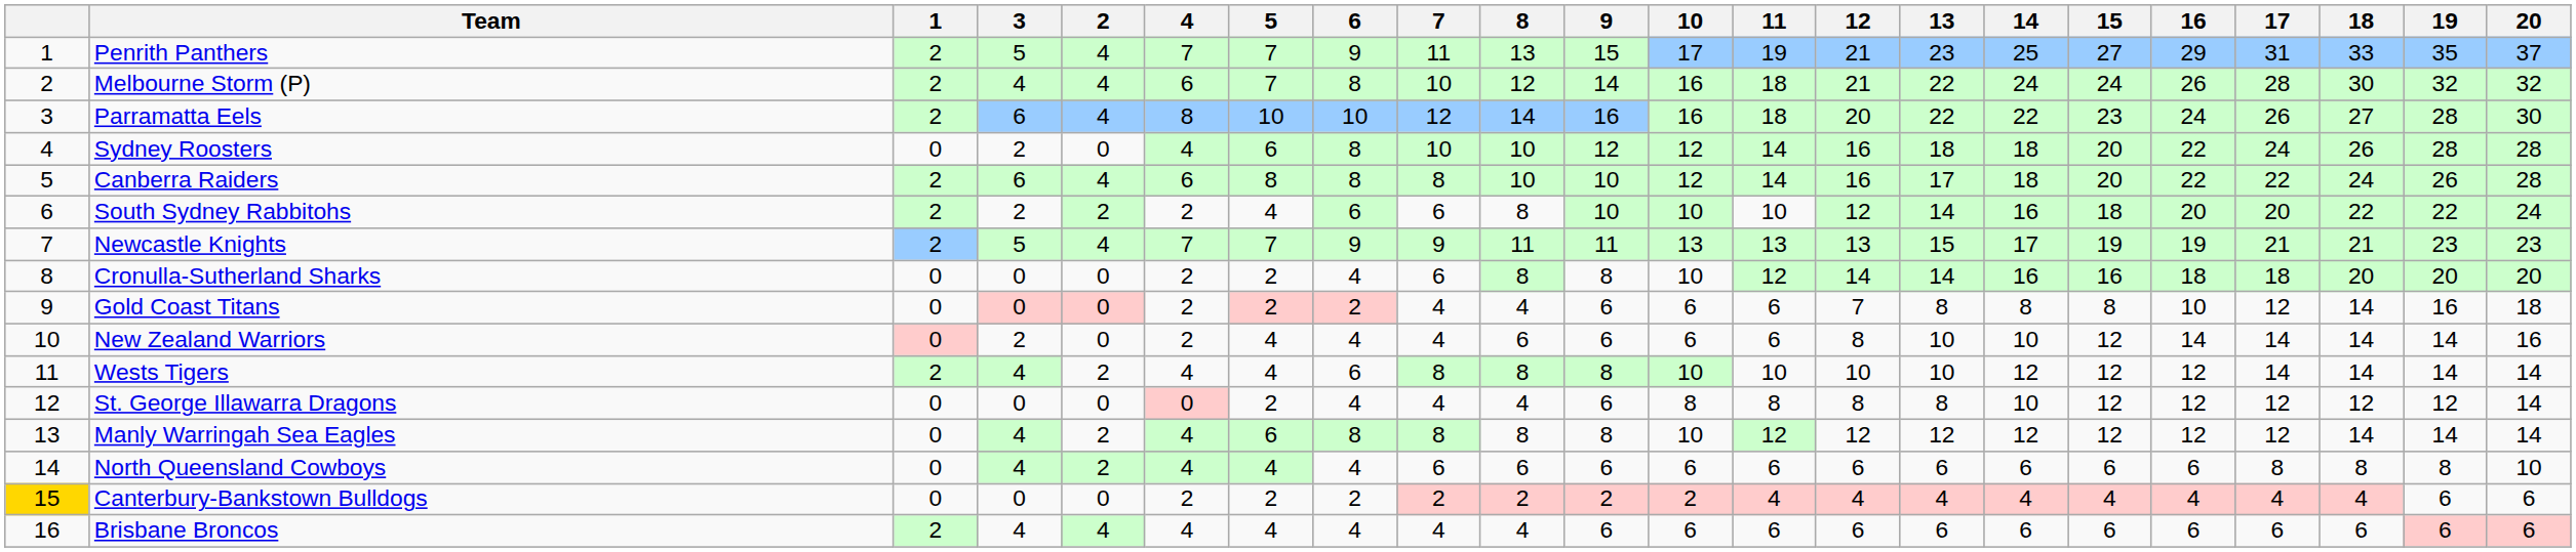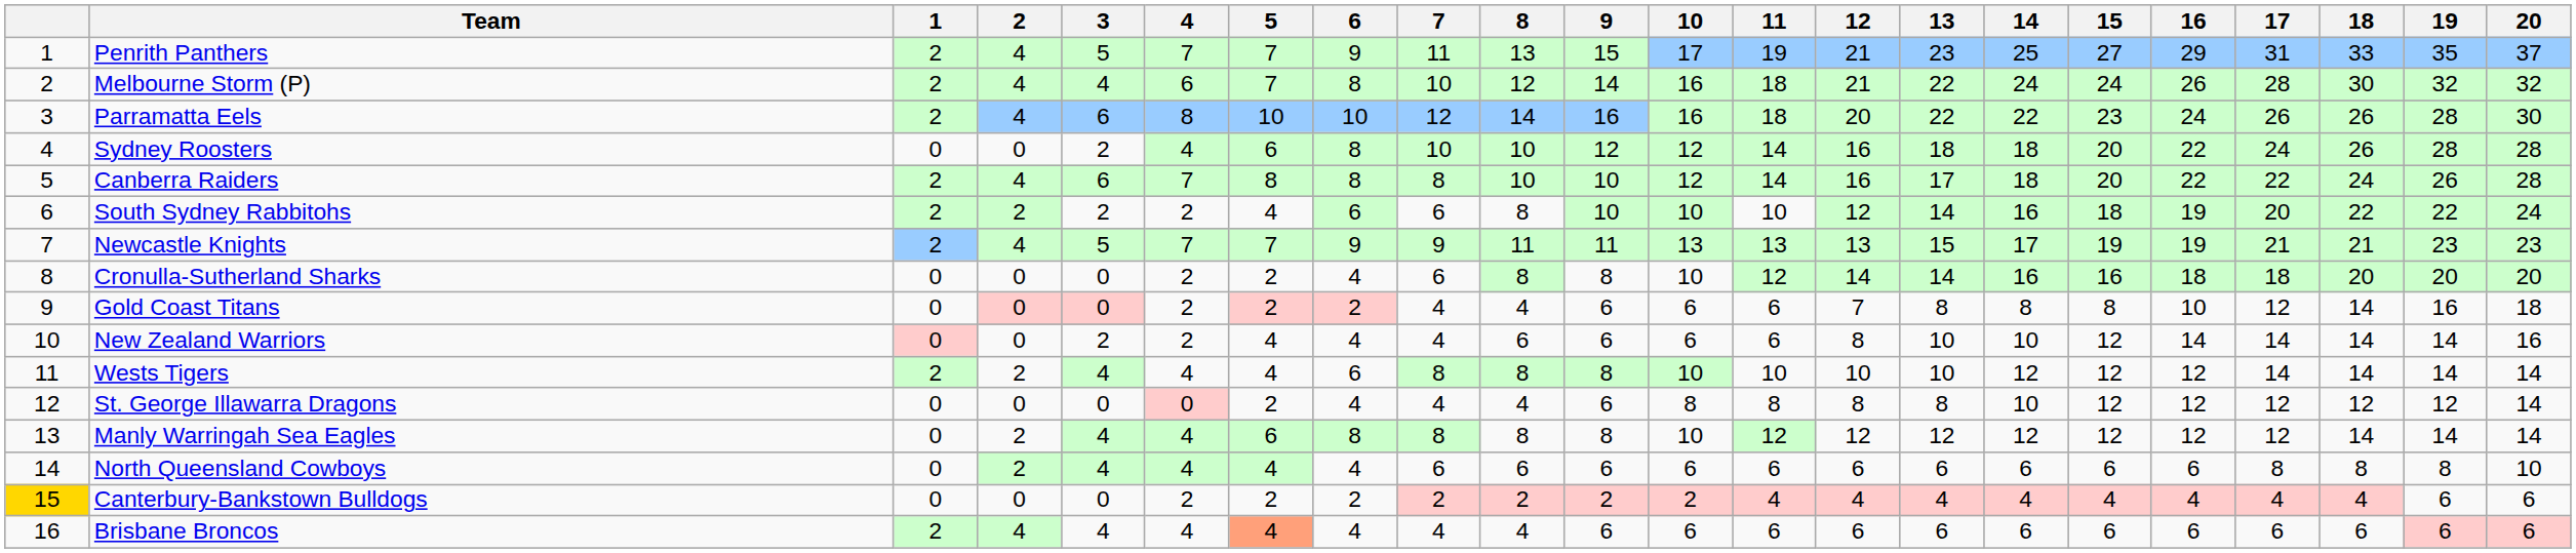 <table class="wikitable"  style="text-align:center; line-height:90%; font-size:90%; width:100%;">
 <tr>
 <th style="width:20px;" abbr="Position"></th>
 <th width=250>Team</th>
 <th style="width:20px;" abbr="Round 1">1</th>
+<th style="width:20px;" abbr="Round 2">2</th>
 <th style="width:20px;" abbr="Round 3">3</th>
-<th style="width:20px;" abbr="Round 2">2</th>
 <th style="width:20px;" abbr="Round 4">4</th>
 <th style="width:20px;" abbr="Round 5">5</th>
 <th style="width:20px;" abbr="Round 6">6</th>
 <th style="width:20px;" abbr="Round 7">7</th>
 <th style="width:20px;" abbr="Round 8">8</th>
 <th style="width:20px;" abbr="Round 9">9</th>
 <th style="width:20px;" abbr="Round 10">10</th>
 <th style="width:20px;" abbr="Round 11">11</th>
 <th style="width:20px;" abbr="Round 12">12</th>
 <th style="width:20px;" abbr="Round 13">13</th>
 <th style="width:20px;" abbr="Round 14">14</th>
 <th style="width:20px;" abbr="Round 15">15</th>
 <th style="width:20px;" abbr="Round 16">16</th>
 <th style="width:20px;" abbr="Round 17">17</th>
 <th style="width:20px;" abbr="Round 18">18</th>
 <th style="width:20px;" abbr="Round 19">19</th>
 <th style="width:20px;" abbr="Round 20">20</th>
 </tr>
 <tr>
 <td>1</td>
 <td style="text-align:left;"> <a href='#'>Penrith Panthers</a></td>
 <td style="background:#cfc;">2</td>
+<td style="background:#cfc;">4</td>
 <td style="background:#cfc;">5</td>
-<td style="background:#cfc;">4</td>
 <td style="background:#cfc;">7</td>
 <td style="background:#cfc;">7</td>
 <td style="background:#cfc;">9</td>
 <td style="background:#cfc;">11</td>
 <td style="background:#cfc;">13</td>
 <td style="background:#cfc;">15</td>
 <td style="background:#9cf;">17</td>
 <td style="background:#9cf;">19</td>
 <td style="background:#9cf;">21</td>
 <td style="background:#9cf;">23</td>
 <td style="background:#9cf;">25</td>
 <td style="background:#9cf;">27</td>
 <td style="background:#9cf;">29</td>
 <td style="background:#9cf;">31</td>
 <td style="background:#9cf;">33</td>
 <td style="background:#9cf;">35</td>
 <td style="background:#9cf;">37</td>
 </tr>
 <tr>
 <td>2</td>
 <td style="text-align:left;"> <a href='#'>Melbourne Storm</a>  (P)</td>
 <td style="background:#cfc;">2</td>
 <td style="background:#cfc;">4</td>
 <td style="background:#cfc;">4</td>
 <td style="background:#cfc;">6</td>
 <td style="background:#cfc;">7</td>
 <td style="background:#cfc;">8</td>
 <td style="background:#cfc;">10</td>
 <td style="background:#cfc;">12</td>
 <td style="background:#cfc;">14</td>
 <td style="background:#cfc;">16</td>
 <td style="background:#cfc;">18</td>
 <td style="background:#cfc;">21</td>
 <td style="background:#cfc;">22</td>
 <td style="background:#cfc;">24</td>
 <td style="background:#cfc;">24</td>
 <td style="background:#cfc;">26</td>
 <td style="background:#cfc;">28</td>
 <td style="background:#cfc;">30</td>
 <td style="background:#cfc;">32</td>
 <td style="background:#cfc;">32</td>
 </tr>
 <tr>
 <td>3</td>
 <td style="text-align:left;"> <a href='#'>Parramatta Eels</a></td>
 <td style="background:#cfc;">2</td>
+<td style="background:#9cf;">4</td>
 <td style="background:#9cf;">6</td>
-<td style="background:#9cf;">4</td>
 <td style="background:#9cf;">8</td>
 <td style="background:#9cf;">10</td>
 <td style="background:#9cf;">10</td>
 <td style="background:#9cf;">12</td>
 <td style="background:#9cf;">14</td>
 <td style="background:#9cf;">16</td>
 <td style="background:#cfc;">16</td>
 <td style="background:#cfc;">18</td>
 <td style="background:#cfc;">20</td>
 <td style="background:#cfc;">22</td>
 <td style="background:#cfc;">22</td>
 <td style="background:#cfc;">23</td>
 <td style="background:#cfc;">24</td>
 <td style="background:#cfc;">26</td>
-<td style="background:#cfc;">27</td>
+<td style="background:#cfc;">26</td>
 <td style="background:#cfc;">28</td>
 <td style="background:#cfc;">30</td>
 </tr>
 <tr>
 <td>4</td>
 <td style="text-align:left;"> <a href='#'>Sydney Roosters</a></td>
 <td>0</td>
+<td>0</td>
 <td>2</td>
-<td>0</td>
 <td style="background:#cfc;">4</td>
 <td style="background:#cfc;">6</td>
 <td style="background:#cfc;">8</td>
 <td style="background:#cfc;">10</td>
 <td style="background:#cfc;">10</td>
 <td style="background:#cfc;">12</td>
 <td style="background:#cfc;">12</td>
 <td style="background:#cfc;">14</td>
 <td style="background:#cfc;">16</td>
 <td style="background:#cfc;">18</td>
 <td style="background:#cfc;">18</td>
 <td style="background:#cfc;">20</td>
 <td style="background:#cfc;">22</td>
 <td style="background:#cfc;">24</td>
 <td style="background:#cfc;">26</td>
 <td style="background:#cfc;">28</td>
 <td style="background:#cfc;">28</td>
 </tr>
 <tr>
 <td>5</td>
 <td style="text-align:left;"> <a href='#'>Canberra Raiders</a></td>
 <td style="background:#cfc;">2</td>
-<td style="background:#cfc;">6</td>
 <td style="background:#cfc;">4</td>
 <td style="background:#cfc;">6</td>
+<td style="background:#cfc;">7</td>
 <td style="background:#cfc;">8</td>
 <td style="background:#cfc;">8</td>
 <td style="background:#cfc;">8</td>
 <td style="background:#cfc;">10</td>
 <td style="background:#cfc;">10</td>
 <td style="background:#cfc;">12</td>
 <td style="background:#cfc;">14</td>
 <td style="background:#cfc;">16</td>
 <td style="background:#cfc;">17</td>
 <td style="background:#cfc;">18</td>
 <td style="background:#cfc;">20</td>
 <td style="background:#cfc;">22</td>
 <td style="background:#cfc;">22</td>
 <td style="background:#cfc;">24</td>
 <td style="background:#cfc;">26</td>
 <td style="background:#cfc;">28</td>
 </tr>
 <tr>
 <td>6</td>
 <td style="text-align:left;"> <a href='#'>South Sydney Rabbitohs</a></td>
 <td style="background:#cfc;">2</td>
+<td style="background:#cfc;">2</td>
 <td>2</td>
-<td style="background:#cfc;">2</td>
 <td>2</td>
 <td>4</td>
 <td style="background:#cfc;">6</td>
 <td>6</td>
 <td>8</td>
 <td style="background:#cfc;">10</td>
 <td style="background:#cfc;">10</td>
 <td>10</td>
 <td style="background:#cfc;">12</td>
 <td style="background:#cfc;">14</td>
 <td style="background:#cfc;">16</td>
 <td style="background:#cfc;">18</td>
-<td style="background:#cfc;">20</td>
+<td style="background:#cfc;">19</td>
 <td style="background:#cfc;">20</td>
 <td style="background:#cfc;">22</td>
 <td style="background:#cfc;">22</td>
 <td style="background:#cfc;">24</td>
 </tr>
 <tr>
 <td>7</td>
 <td style="text-align:left;"> <a href='#'>Newcastle Knights</a></td>
 <td style="background:#9cf;">2</td>
+<td style="background:#cfc;">4</td>
 <td style="background:#cfc;">5</td>
-<td style="background:#cfc;">4</td>
 <td style="background:#cfc;">7</td>
 <td style="background:#cfc;">7</td>
 <td style="background:#cfc;">9</td>
 <td style="background:#cfc;">9</td>
 <td style="background:#cfc;">11</td>
 <td style="background:#cfc;">11</td>
 <td style="background:#cfc;">13</td>
 <td style="background:#cfc;">13</td>
 <td style="background:#cfc;">13</td>
 <td style="background:#cfc;">15</td>
 <td style="background:#cfc;">17</td>
 <td style="background:#cfc;">19</td>
 <td style="background:#cfc;">19</td>
 <td style="background:#cfc;">21</td>
 <td style="background:#cfc;">21</td>
 <td style="background:#cfc;">23</td>
 <td style="background:#cfc;">23</td>
 </tr>
 <tr>
 <td>8</td>
 <td style="text-align:left;"> <a href='#'>Cronulla-Sutherland Sharks</a></td>
 <td>0</td>
 <td>0</td>
 <td>0</td>
 <td>2</td>
 <td>2</td>
 <td>4</td>
 <td>6</td>
 <td style="background:#cfc;">8</td>
 <td>8</td>
 <td>10</td>
 <td style="background:#cfc;">12</td>
 <td style="background:#cfc;">14</td>
 <td style="background:#cfc;">14</td>
 <td style="background:#cfc;">16</td>
 <td style="background:#cfc;">16</td>
 <td style="background:#cfc;">18</td>
 <td style="background:#cfc;">18</td>
 <td style="background:#cfc;">20</td>
 <td style="background:#cfc;">20</td>
 <td style="background:#cfc;">20</td>
 </tr>
 <tr>
 <td>9</td>
 <td style="text-align:left;"> <a href='#'>Gold Coast Titans</a></td>
 <td>0</td>
 <td style="background:#fcc;">0</td>
 <td style="background:#fcc;">0</td>
 <td>2</td>
 <td style="background:#fcc;">2</td>
 <td style="background:#fcc;">2</td>
 <td>4</td>
 <td>4</td>
 <td>6</td>
 <td>6</td>
 <td>6</td>
 <td>7</td>
 <td>8</td>
 <td>8</td>
 <td>8</td>
 <td>10</td>
 <td>12</td>
 <td>14</td>
 <td>16</td>
 <td>18</td>
 </tr>
 <tr>
 <td>10</td>
 <td style="text-align:left;"> <a href='#'>New Zealand Warriors</a></td>
 <td style="background:#fcc;">0</td>
+<td>0</td>
 <td>2</td>
-<td>0</td>
 <td>2</td>
 <td>4</td>
 <td>4</td>
 <td>4</td>
 <td>6</td>
 <td>6</td>
 <td>6</td>
 <td>6</td>
 <td>8</td>
 <td>10</td>
 <td>10</td>
 <td>12</td>
 <td>14</td>
 <td>14</td>
 <td>14</td>
 <td>14</td>
 <td>16</td>
 </tr>
 <tr>
 <td>11</td>
 <td style="text-align:left;"> <a href='#'>Wests Tigers</a></td>
 <td style="background:#cfc;">2</td>
+<td>2</td>
 <td style="background:#cfc;">4</td>
-<td>2</td>
 <td>4</td>
 <td>4</td>
 <td>6</td>
 <td style="background:#cfc;">8</td>
 <td style="background:#cfc;">8</td>
 <td style="background:#cfc;">8</td>
 <td style="background:#cfc;">10</td>
 <td>10</td>
 <td>10</td>
 <td>10</td>
 <td>12</td>
 <td>12</td>
 <td>12</td>
 <td>14</td>
 <td>14</td>
 <td>14</td>
 <td>14</td>
 </tr>
 <tr>
 <td>12</td>
 <td style="text-align:left;"> <a href='#'>St. George Illawarra Dragons</a></td>
 <td>0</td>
 <td>0</td>
 <td>0</td>
 <td style="background:#fcc;">0</td>
 <td>2</td>
 <td>4</td>
 <td>4</td>
 <td>4</td>
 <td>6</td>
 <td>8</td>
 <td>8</td>
 <td>8</td>
 <td>8</td>
 <td>10</td>
 <td>12</td>
 <td>12</td>
 <td>12</td>
 <td>12</td>
 <td>12</td>
 <td>14</td>
 </tr>
 <tr>
 <td>13</td>
 <td style="text-align:left;"> <a href='#'>Manly Warringah Sea Eagles</a></td>
 <td>0</td>
+<td>2</td>
 <td style="background:#cfc;">4</td>
-<td>2</td>
 <td style="background:#cfc;">4</td>
 <td style="background:#cfc;">6</td>
 <td style="background:#cfc;">8</td>
 <td style="background:#cfc;">8</td>
 <td>8</td>
 <td>8</td>
 <td>10</td>
 <td style="background:#cfc;">12</td>
 <td>12</td>
 <td>12</td>
 <td>12</td>
 <td>12</td>
 <td>12</td>
 <td>12</td>
 <td>14</td>
 <td>14</td>
 <td>14</td>
 </tr>
 <tr>
 <td>14</td>
 <td style="text-align:left;"> <a href='#'>North Queensland Cowboys</a></td>
 <td>0</td>
+<td style="background:#cfc;">2</td>
 <td style="background:#cfc;">4</td>
-<td style="background:#cfc;">2</td>
 <td style="background:#cfc;">4</td>
 <td style="background:#cfc;">4</td>
 <td>4</td>
 <td>6</td>
 <td>6</td>
 <td>6</td>
 <td>6</td>
 <td>6</td>
 <td>6</td>
 <td>6</td>
 <td>6</td>
 <td>6</td>
 <td>6</td>
 <td>8</td>
 <td>8</td>
 <td>8</td>
 <td>10</td>
 </tr>
 <tr>
 <td style="background: gold;">15</td>
 <td style="text-align:left;"> <a href='#'>Canterbury-Bankstown Bulldogs</a></td>
 <td>0</td>
 <td>0</td>
 <td>0</td>
 <td>2</td>
 <td>2</td>
 <td>2</td>
 <td style="background:#fcc;">2</td>
 <td style="background:#fcc;">2</td>
 <td style="background:#fcc;">2</td>
 <td style="background:#fcc;">2</td>
 <td style="background:#fcc;">4</td>
 <td style="background:#fcc;">4</td>
 <td style="background:#fcc;">4</td>
 <td style="background:#fcc;">4</td>
 <td style="background:#fcc;">4</td>
 <td style="background:#fcc;">4</td>
 <td style="background:#fcc;">4</td>
 <td style="background:#fcc;">4</td>
 <td>6</td>
 <td>6</td>
 </tr>
 <tr>
 <td>16</td>
 <td style="text-align:left;"> <a href='#'>Brisbane Broncos</a></td>
 <td style="background:#cfc;">2</td>
-<td>4</td>
 <td style="background:#cfc;">4</td>
 <td>4</td>
 <td>4</td>
+<td style="background: lightsalmon;">4</td>
 <td>4</td>
 <td>4</td>
 <td>4</td>
 <td>6</td>
 <td>6</td>
 <td>6</td>
 <td>6</td>
 <td>6</td>
 <td>6</td>
 <td>6</td>
 <td>6</td>
 <td>6</td>
 <td>6</td>
 <td style="background:#fcc;">6</td>
 <td style="background:#fcc;">6</td>
 </tr>
 </table>
